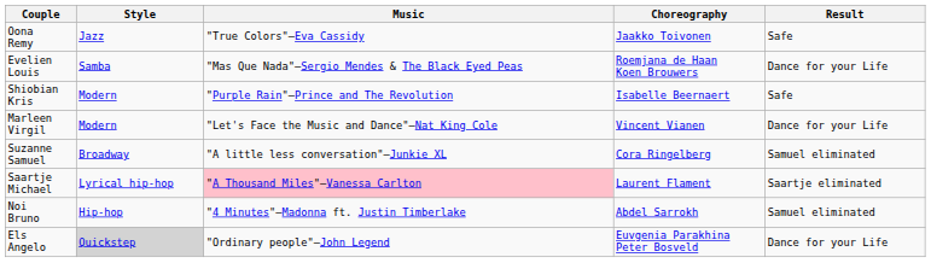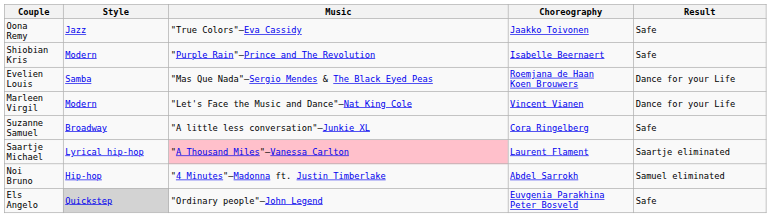 <table class="wikitable" width="90%">
 <tr>
 <th>Couple</th>
 <th>Style</th>
 <th>Music</th>
 <th>Choreography</th>
 <th>Result</th>
 </tr>
 <tr>
 <td>Oona<br>Remy</td>
 <td><a href='#'>Jazz</a></td>
 <td>"True Colors"—<a href='#'>Eva Cassidy</a></td>
 <td><a href='#'>Jaakko Toivonen</a></td>
 <td>Safe</td>
 </tr>
 <tr>
+<td>Shiobian<br>Kris</td>
+<td><a href='#'>Modern</a></td>
+<td>"<a href='#'>Purple Rain</a>"—<a href='#'>Prince and The Revolution</a></td>
+<td><a href='#'>Isabelle Beernaert</a></td>
+<td>Safe</td>
+</tr>
+<tr>
 <td>Evelien<br>Louis</td>
 <td><a href='#'>Samba</a></td>
 <td>"Mas Que Nada"—<a href='#'>Sergio Mendes</a> & <a href='#'>The Black Eyed Peas</a></td>
 <td><a href='#'>Roemjana de Haan</a><br><a href='#'>Koen Brouwers</a></td>
 <td>Dance for your Life</td>
-</tr>
-<tr>
-<td>Shiobian<br>Kris</td>
-<td><a href='#'>Modern</a></td>
-<td>"<a href='#'>Purple Rain</a>"—<a href='#'>Prince and The Revolution</a></td>
-<td><a href='#'>Isabelle Beernaert</a></td>
-<td>Safe</td>
 </tr>
 <tr>
 <td>Marleen<br>Virgil</td>
 <td><a href='#'>Modern</a></td>
 <td>"Let's Face the Music and Dance"—<a href='#'>Nat King Cole</a></td>
 <td><a href='#'>Vincent Vianen</a></td>
 <td>Dance for your Life</td>
 </tr>
 <tr>
 <td>Suzanne<br>Samuel</td>
 <td><a href='#'>Broadway</a></td>
 <td>"A little less conversation"—<a href='#'>Junkie XL</a></td>
 <td><a href='#'>Cora Ringelberg</a></td>
-<td>Samuel eliminated</td>
+<td>Safe</td>
 </tr>
 <tr>
 <td>Saartje<br>Michael</td>
 <td><a href='#'>Lyrical hip-hop</a></td>
 <td style="background: pink;">"<a href='#'>A Thousand Miles</a>"—<a href='#'>Vanessa Carlton</a></td>
 <td><a href='#'>Laurent Flament</a></td>
 <td>Saartje eliminated</td>
 </tr>
 <tr>
 <td>Noi<br>Bruno</td>
 <td><a href='#'>Hip-hop</a></td>
 <td>"<a href='#'>4 Minutes</a>"—<a href='#'>Madonna</a> ft. <a href='#'>Justin Timberlake</a></td>
 <td><a href='#'>Abdel Sarrokh</a></td>
 <td>Samuel eliminated</td>
 </tr>
 <tr>
 <td>Els<br>Angelo</td>
 <td style="background: lightgrey;"><a href='#'>Quickstep</a></td>
 <td>"Ordinary people"—<a href='#'>John Legend</a></td>
 <td><a href='#'>Euvgenia Parakhina</a><br><a href='#'>Peter Bosveld</a></td>
-<td>Dance for your Life</td>
+<td>Safe</td>
 </tr>
 </table>
